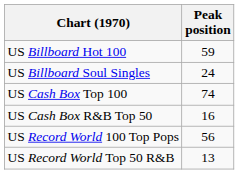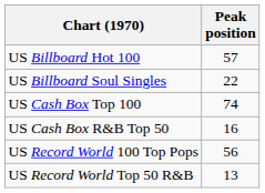 <table class="wikitable">
 <tr>
 <th>Chart (1970)</th>
 <th>Peak<br>position</th>
 </tr>
 <tr>
 <td>US <a href='#'><em>Billboard</em> Hot 100</a></td>
-<td align="center">59</td>
+<td align="center">57</td>
 </tr>
 <tr>
 <td>US <a href='#'><em>Billboard</em> Soul Singles</a></td>
-<td align="center">24</td>
+<td align="center">22</td>
 </tr>
 <tr>
 <td>US <em><a href='#'>Cash Box</a></em> Top 100</td>
 <td align="center">74</td>
 </tr>
 <tr>
 <td>US <em>Cash Box</em> R&B Top 50</td>
 <td align="center">16</td>
 </tr>
 <tr>
 <td>US <em><a href='#'>Record World</a></em> 100 Top Pops</td>
 <td align="center">56</td>
 </tr>
 <tr>
 <td>US <em>Record World</em> Top 50 R&B</td>
 <td align="center">13</td>
 </tr>
 </table>
